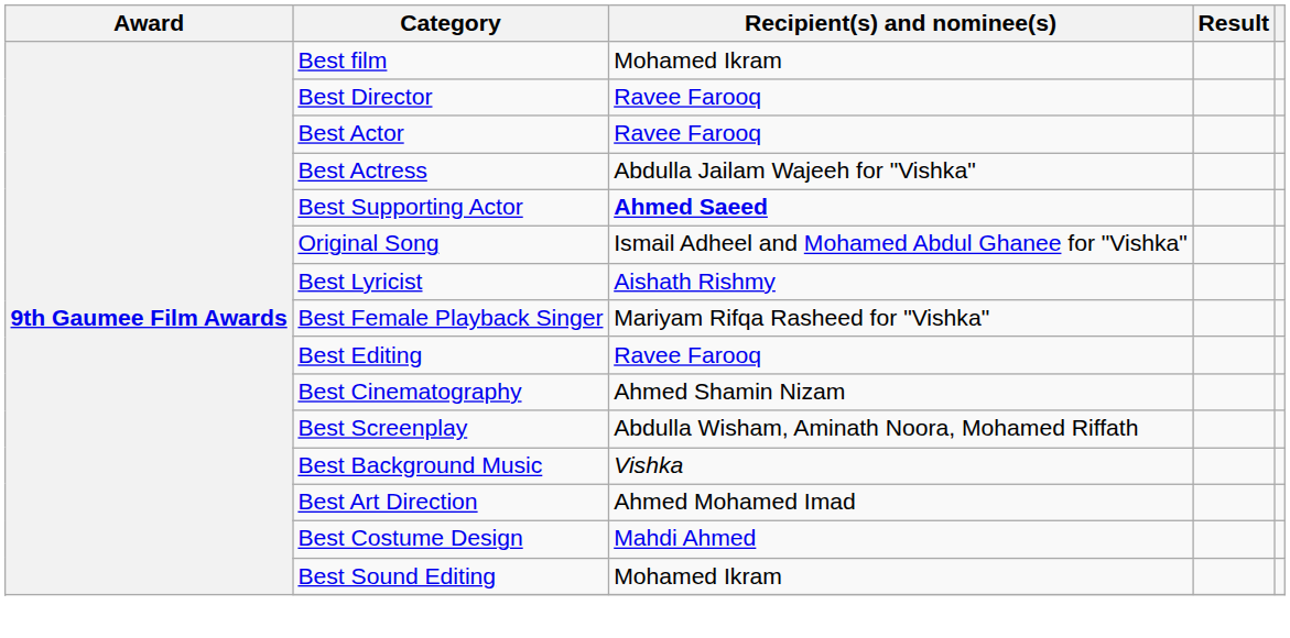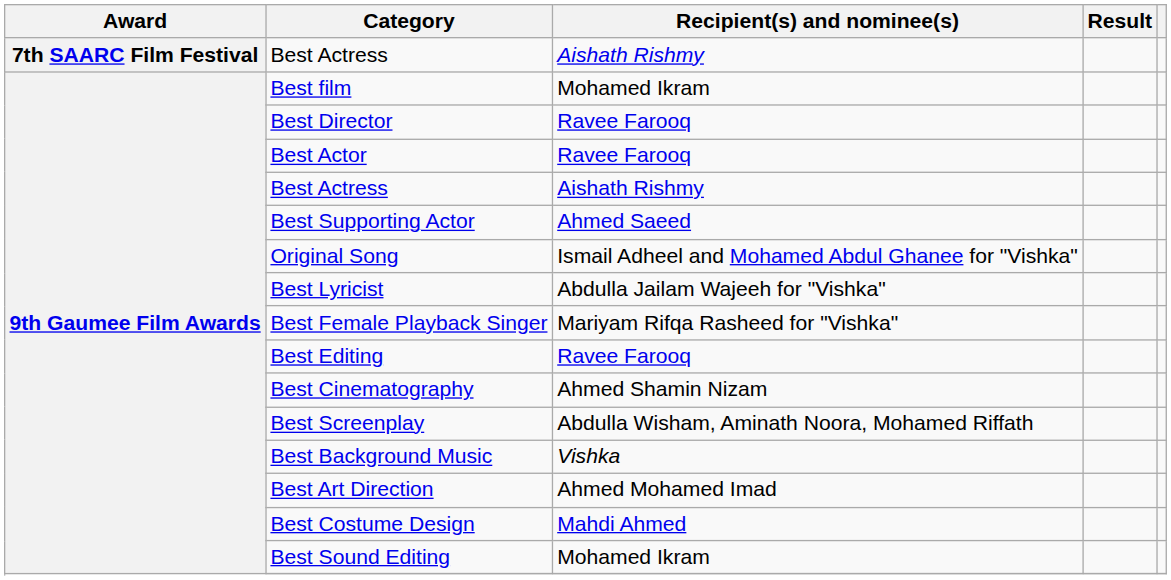 <table class="wikitable plainrowheaders sortable">
 <tr>
 <th scope="col">Award</th>
 <th scope="col">Category</th>
 <th scope="col">Recipient(s) and nominee(s)</th>
 <th scope="col">Result</th>
 <th scope="col" class="unsortable"></th>
+</tr>
+<tr>
+<th scope="row">7th <a href='#'>SAARC</a> Film Festival</th>
+<td>Best Actress</td>
+<td><em><a href='#'>Aishath Rishmy</a></em></td>
+<td></td>
+<td></td>
 </tr>
 <tr>
 <th scope="row" rowspan="17"><a href='#'>9th Gaumee Film Awards</a></th>
 <td><a href='#'>Best film</a></td>
 <td>Mohamed Ikram</td>
 <td></td>
 <td style="text-align:center;"></td>
 </tr>
 <tr>
 <td><a href='#'>Best Director</a></td>
 <td><a href='#'>Ravee Farooq</a></td>
 <td></td>
 <td style="text-align:center;"></td>
 </tr>
 <tr>
 <td><a href='#'>Best Actor</a></td>
 <td><a href='#'>Ravee Farooq</a></td>
 <td></td>
 <td style="text-align:center;"></td>
 </tr>
 <tr>
 <td><a href='#'>Best Actress</a></td>
-<td>Abdulla Jailam Wajeeh for "Vishka"</td>
+<td><a href='#'>Aishath Rishmy</a></td>
 <td></td>
 <td style="text-align:center;"></td>
 </tr>
 <tr>
 <td><a href='#'>Best Supporting Actor</a></td>
-<td><strong><a href='#'>Ahmed Saeed</a></strong></td>
+<td><a href='#'>Ahmed Saeed</a></td>
 <td></td>
 <td style="text-align:center;"></td>
 </tr>
 <tr>
 <td><a href='#'>Original Song</a></td>
 <td>Ismail Adheel and <a href='#'>Mohamed Abdul Ghanee</a> for "Vishka"</td>
 <td></td>
 <td style="text-align:center;"></td>
 </tr>
 <tr>
 <td><a href='#'>Best Lyricist</a></td>
-<td><a href='#'>Aishath Rishmy</a></td>
+<td>Abdulla Jailam Wajeeh for "Vishka"</td>
 <td></td>
 <td style="text-align:center;"></td>
 </tr>
 <tr>
 <td><a href='#'>Best Female Playback Singer</a></td>
 <td>Mariyam Rifqa Rasheed for "Vishka"</td>
 <td></td>
 <td style="text-align:center;"></td>
 </tr>
 <tr>
 <td><a href='#'>Best Editing</a></td>
 <td><a href='#'>Ravee Farooq</a></td>
 <td></td>
 <td style="text-align:center;"></td>
 </tr>
 <tr>
 <td><a href='#'>Best Cinematography</a></td>
 <td>Ahmed Shamin Nizam</td>
 <td></td>
 <td style="text-align:center;"></td>
 </tr>
 <tr>
 <td><a href='#'>Best Screenplay</a></td>
 <td>Abdulla Wisham, Aminath Noora, Mohamed Riffath</td>
 <td></td>
 <td style="text-align:center;"></td>
 </tr>
 <tr>
 <td><a href='#'>Best Background Music</a></td>
 <td><em>Vishka</em></td>
 <td></td>
 <td style="text-align:center;"></td>
 </tr>
 <tr>
 <td><a href='#'>Best Art Direction</a></td>
 <td>Ahmed Mohamed Imad</td>
 <td></td>
 <td style="text-align:center;"></td>
 </tr>
 <tr>
 <td><a href='#'>Best Costume Design</a></td>
 <td><a href='#'>Mahdi Ahmed</a></td>
 <td></td>
 <td style="text-align:center;"></td>
 </tr>
 <tr>
 <td><a href='#'>Best Sound Editing</a></td>
 <td>Mohamed Ikram</td>
 <td></td>
 <td style="text-align:center;"></td>
 </tr>
 <tr>
 </tr>
 </table>
